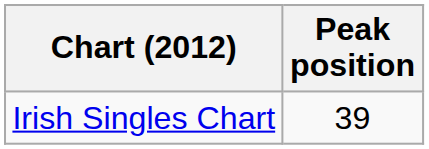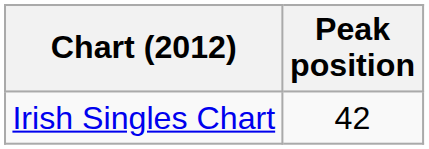 <table class="wikitable">
 <tr>
 <th>Chart (2012)</th>
 <th>Peak<br>position</th>
 </tr>
 <tr>
 <td><a href='#'>Irish Singles Chart</a></td>
-<td style="text-align:center;">39</td>
+<td style="text-align:center;">42</td>
 </tr>
 </table>
